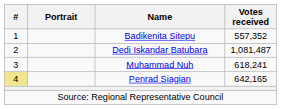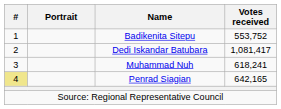 <table class="wikitable sortable" style="text-align:center; font-size: 0.9em;">
 <tr>
 <th width="30">#</th>
 <th width="100">Portrait</th>
 <th width="200">Name</th>
 <th width="75">Votes received</th>
 </tr>
 <tr>
 <td>1</td>
 <td></td>
 <td><a href='#'>Badikenita Sitepu</a></td>
-<td>557,352</td>
+<td>553,752</td>
 </tr>
 <tr>
 <td>2</td>
 <td></td>
 <td><a href='#'>Dedi Iskandar Batubara</a></td>
-<td>1,081,487</td>
+<td>1,081,417</td>
 </tr>
 <tr>
 <td>3</td>
 <td></td>
 <td><a href='#'>Muhammad Nuh</a></td>
 <td>618,241</td>
 </tr>
 <tr>
 <td style="background: khaki;">4</td>
 <td></td>
 <td><a href='#'>Penrad Siagian</a></td>
 <td>642,165</td>
 </tr>
 <tr>
 <th colspan="8"></th>
 </tr>
 <tr>
 <td colspan="8">Source: Regional Representative Council</td>
 </tr>
 </table>
